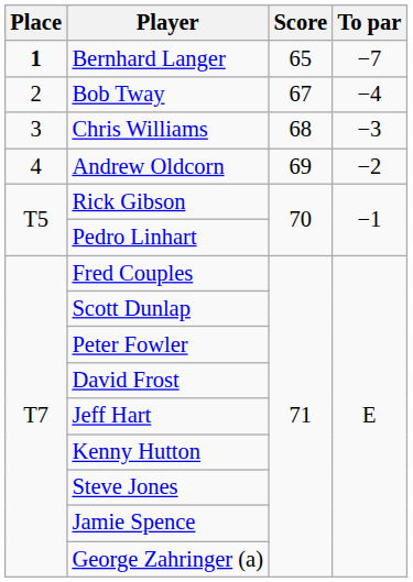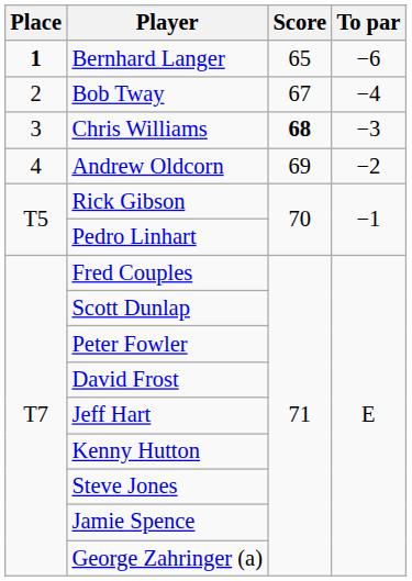 <table class="wikitable">
 <tr>
 <th>Place</th>
 <th>Player</th>
 <th>Score</th>
 <th>To par</th>
 </tr>
 <tr>
 <td align=center><strong>1</strong></td>
 <td> <a href='#'>Bernhard Langer</a></td>
 <td align=center>65</td>
-<td align=center>−7</td>
+<td align=center>−6</td>
 </tr>
 <tr>
 <td align=center>2</td>
 <td> <a href='#'>Bob Tway</a></td>
 <td align=center>67</td>
 <td align=center>−4</td>
 </tr>
 <tr>
 <td align=center>3</td>
 <td> <a href='#'>Chris Williams</a></td>
-<td align=center>68</td>
+<td align=center><strong>68</strong></td>
 <td align=center>−3</td>
 </tr>
 <tr>
 <td align=center>4</td>
 <td> <a href='#'>Andrew Oldcorn</a></td>
 <td align=center>69</td>
 <td align=center>−2</td>
 </tr>
 <tr>
 <td rowspan=2 align=center>T5</td>
 <td> <a href='#'>Rick Gibson</a></td>
 <td rowspan=2 align=center>70</td>
 <td rowspan=2 align=center>−1</td>
 </tr>
 <tr>
 <td> <a href='#'>Pedro Linhart</a></td>
 </tr>
 <tr>
 <td rowspan=9 align=center>T7</td>
 <td> <a href='#'>Fred Couples</a></td>
 <td rowspan=9 align=center>71</td>
 <td rowspan=9 align=center>E</td>
 </tr>
 <tr>
 <td> <a href='#'>Scott Dunlap</a></td>
 </tr>
 <tr>
 <td> <a href='#'>Peter Fowler</a></td>
 </tr>
 <tr>
 <td> <a href='#'>David Frost</a></td>
 </tr>
 <tr>
 <td> <a href='#'>Jeff Hart</a></td>
 </tr>
 <tr>
 <td> <a href='#'>Kenny Hutton</a></td>
 </tr>
 <tr>
 <td> <a href='#'>Steve Jones</a></td>
 </tr>
 <tr>
 <td> <a href='#'>Jamie Spence</a></td>
 </tr>
 <tr>
 <td> <a href='#'>George Zahringer</a> (a)</td>
 </tr>
 </table>
